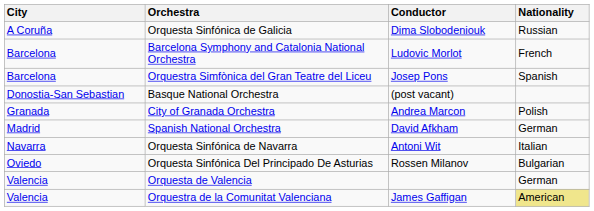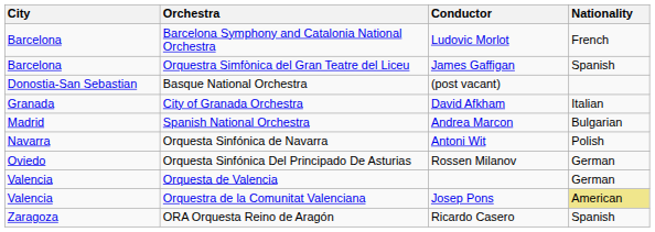 <table class="wikitable">
 <tr>
 <td style="width: 200px; background: #f2f2f2"><strong>City</strong></td>
 <td style="width: 350px; background: #f2f2f2"><strong>Orchestra</strong></td>
 <td style="width: 180px; background: #f2f2f2"><strong>Conductor</strong></td>
 <td style="width: 100px; background: #f2f2f2"><strong>Nationality</strong></td>
-</tr>
-<tr>
-<td><a href='#'>A Coruña</a></td>
-<td>Orquesta Sinfónica de Galicia</td>
-<td><a href='#'>Dima Slobodeniouk</a></td>
-<td>Russian</td>
 </tr>
 <tr>
 <td><a href='#'>Barcelona</a></td>
 <td><a href='#'>Barcelona Symphony and Catalonia National Orchestra</a></td>
 <td><a href='#'>Ludovic Morlot</a></td>
 <td>French</td>
 </tr>
 <tr>
 <td><a href='#'>Barcelona</a></td>
 <td><a href='#'>Orquestra Simfònica del Gran Teatre del Liceu</a></td>
-<td><a href='#'>Josep Pons</a></td>
+<td><a href='#'>James Gaffigan</a></td>
 <td>Spanish</td>
 </tr>
 <tr>
 <td><a href='#'>Donostia-San Sebastian</a></td>
 <td>Basque National Orchestra</td>
 <td>(post vacant)</td>
 <td></td>
 </tr>
 <tr>
 <td><a href='#'>Granada</a></td>
 <td><a href='#'>City of Granada Orchestra</a></td>
-<td><a href='#'>Andrea Marcon</a></td>
-<td>Polish</td>
+<td><a href='#'>David Afkham</a></td>
+<td>Italian</td>
 </tr>
 <tr>
 <td><a href='#'>Madrid</a></td>
 <td><a href='#'>Spanish National Orchestra</a></td>
-<td><a href='#'>David Afkham</a></td>
-<td>German</td>
+<td><a href='#'>Andrea Marcon</a></td>
+<td>Bulgarian</td>
 </tr>
 <tr>
 <td><a href='#'>Navarra</a></td>
 <td>Orquesta Sinfónica de Navarra</td>
 <td><a href='#'>Antoni Wit</a></td>
-<td>Italian</td>
+<td>Polish</td>
 </tr>
 <tr>
 <td><a href='#'>Oviedo</a></td>
 <td>Orquesta Sinfónica Del Principado De Asturias</td>
 <td>Rossen Milanov</td>
-<td>Bulgarian</td>
+<td>German</td>
 </tr>
 <tr>
 <td><a href='#'>Valencia</a></td>
 <td><a href='#'>Orquesta de Valencia</a></td>
 <td></td>
 <td>German</td>
 </tr>
 <tr>
 <td><a href='#'>Valencia</a></td>
 <td><a href='#'>Orquestra de la Comunitat Valenciana</a></td>
-<td><a href='#'>James Gaffigan</a></td>
+<td><a href='#'>Josep Pons</a></td>
 <td style="background: khaki;">American</td>
 </tr>
+<tr>
+<td><a href='#'>Zaragoza</a></td>
+<td>ORA Orquesta Reino de Aragón</td>
+<td>Ricardo Casero</td>
+<td>Spanish</td>
+</tr>
 </table>
